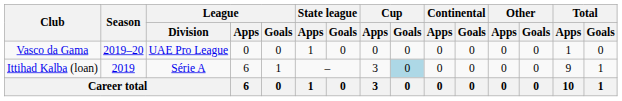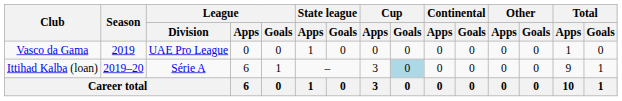 <table class="wikitable" style="text-align: center">
 <tr>
 <th rowspan="2">Club</th>
 <th rowspan="2">Season</th>
 <th colspan="3">League</th>
 <th colspan="2">State league</th>
 <th colspan="2">Cup</th>
 <th colspan="2">Continental</th>
 <th colspan="2">Other</th>
 <th colspan="2">Total</th>
 </tr>
 <tr>
 <th>Division</th>
 <th>Apps</th>
 <th>Goals</th>
 <th>Apps</th>
 <th>Goals</th>
 <th>Apps</th>
 <th>Goals</th>
 <th>Apps</th>
 <th>Goals</th>
 <th>Apps</th>
 <th>Goals</th>
 <th>Apps</th>
 <th>Goals</th>
 </tr>
 <tr>
 <td><a href='#'>Vasco da Gama</a></td>
-<td><a href='#'>2019–20</a></td>
+<td><a href='#'>2019</a></td>
 <td><a href='#'>UAE Pro League</a></td>
 <td>0</td>
 <td>0</td>
 <td>1</td>
 <td>0</td>
 <td>0</td>
 <td>0</td>
 <td>0</td>
 <td>0</td>
 <td>0</td>
 <td>0</td>
 <td>1</td>
 <td>0</td>
 </tr>
 <tr>
 <td><a href='#'>Ittihad Kalba</a> (loan)</td>
-<td><a href='#'>2019</a></td>
+<td><a href='#'>2019–20</a></td>
 <td><a href='#'>Série A</a></td>
 <td>6</td>
 <td>1</td>
 <td colspan="2">–</td>
 <td>3</td>
 <td style="background: lightblue;">0</td>
 <td>0</td>
 <td>0</td>
 <td>0</td>
 <td>0</td>
 <td>9</td>
 <td>1</td>
 </tr>
 <tr>
 <th colspan="3"><strong>Career total</strong></th>
 <th>6</th>
 <th>0</th>
 <th>1</th>
 <th>0</th>
 <th>3</th>
 <th>0</th>
 <th>0</th>
 <th>0</th>
 <th>0</th>
 <th>0</th>
 <th>10</th>
 <th>1</th>
 </tr>
 </table>
